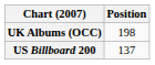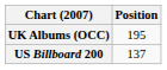 <table class="wikitable sortable plainrowheaders" style="text-align:center">
 <tr>
 <th scope="col">Chart (2007)</th>
 <th scope="col">Position</th>
 </tr>
 <tr>
 <th scope="row">UK Albums (OCC)</th>
-<td>198</td>
+<td>195</td>
 </tr>
 <tr>
 <th scope="row">US <em>Billboard</em> 200</th>
 <td>137</td>
 </tr>
 </table>
